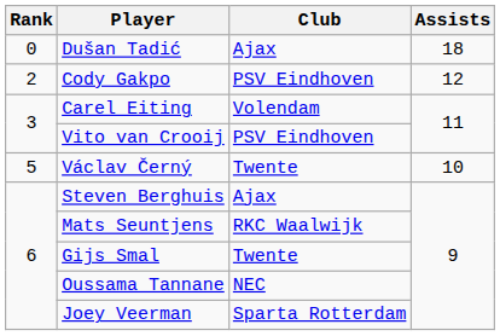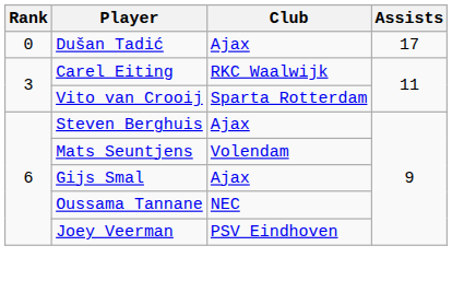 <table class="wikitable" style="text-align:center;">
 <tr>
 <th>Rank</th>
 <th>Player</th>
 <th>Club</th>
 <th>Assists</th>
 </tr>
 <tr>
 <td>0</td>
 <td align="left"> <a href='#'>Dušan Tadić</a></td>
 <td align="left"><a href='#'>Ajax</a></td>
-<td>18</td>
-</tr>
-<tr>
-<td>2</td>
-<td align="left"> <a href='#'>Cody Gakpo</a></td>
-<td align="left"><a href='#'>PSV Eindhoven</a></td>
-<td>12</td>
+<td>17</td>
 </tr>
 <tr>
 <td rowspan="2">3</td>
 <td align="left"> <a href='#'>Carel Eiting</a></td>
-<td align="left"><a href='#'>Volendam</a></td>
+<td align="left"><a href='#'>RKC Waalwijk</a></td>
 <td rowspan="2">11</td>
 </tr>
 <tr>
 <td align="left"> <a href='#'>Vito van Crooij</a></td>
-<td align="left"><a href='#'>PSV Eindhoven</a></td>
-</tr>
-<tr>
-<td>5</td>
-<td align="left"> <a href='#'>Václav Černý</a></td>
-<td align="left"><a href='#'>Twente</a></td>
-<td>10</td>
+<td align="left"><a href='#'>Sparta Rotterdam</a></td>
 </tr>
 <tr>
 <td rowspan="5">6</td>
 <td align="left"> <a href='#'>Steven Berghuis</a></td>
 <td align="left"><a href='#'>Ajax</a></td>
 <td rowspan="5">9</td>
 </tr>
 <tr>
 <td align="left"> <a href='#'>Mats Seuntjens</a></td>
-<td align="left"><a href='#'>RKC Waalwijk</a></td>
+<td align="left"><a href='#'>Volendam</a></td>
 </tr>
 <tr>
 <td align="left"> <a href='#'>Gijs Smal</a></td>
-<td align="left"><a href='#'>Twente</a></td>
+<td align="left"><a href='#'>Ajax</a></td>
 </tr>
 <tr>
 <td align="left"> <a href='#'>Oussama Tannane</a></td>
 <td align="left"><a href='#'>NEC</a></td>
 </tr>
 <tr>
 <td align="left"> <a href='#'>Joey Veerman</a></td>
-<td align="left"><a href='#'>Sparta Rotterdam</a></td>
+<td align="left"><a href='#'>PSV Eindhoven</a></td>
 </tr>
 </table>
